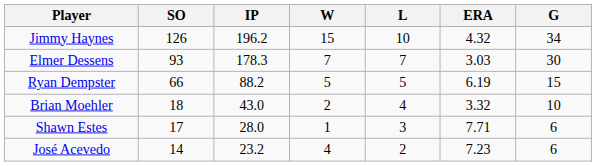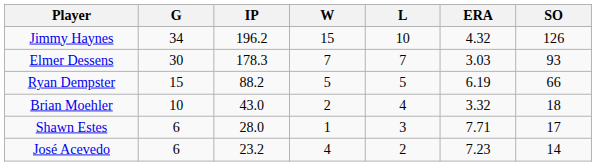 <table class="wikitable sortable">
 <tr>
 <th bgcolor="#DDDDFF" width="16%">Player</th>
-<th bgcolor="#DDDDFF" width="9%">SO</th>
+<th bgcolor="#DDDDFF" width="9%">G</th>
 <th bgcolor="#DDDDFF" width="9%">IP</th>
 <th bgcolor="#DDDDFF" width="9%">W</th>
 <th bgcolor="#DDDDFF" width="9%">L</th>
 <th bgcolor="#DDDDFF" width="9%">ERA</th>
-<th bgcolor="#DDDDFF" width="9%">G</th>
+<th bgcolor="#DDDDFF" width="9%">SO</th>
 </tr>
 <tr align="center">
 <td><a href='#'>Jimmy Haynes</a></td>
-<td>126</td>
+<td>34</td>
 <td>196.2</td>
 <td>15</td>
 <td>10</td>
 <td>4.32</td>
-<td>34</td>
+<td>126</td>
 </tr>
 <tr align=center>
 <td><a href='#'>Elmer Dessens</a></td>
-<td>93</td>
+<td>30</td>
 <td>178.3</td>
 <td>7</td>
 <td>7</td>
 <td>3.03</td>
-<td>30</td>
+<td>93</td>
 </tr>
 <tr align="center">
 <td><a href='#'>Ryan Dempster</a></td>
-<td>66</td>
+<td>15</td>
 <td>88.2</td>
 <td>5</td>
 <td>5</td>
 <td>6.19</td>
-<td>15</td>
+<td>66</td>
 </tr>
 <tr align=center>
 <td><a href='#'>Brian Moehler</a></td>
-<td>18</td>
+<td>10</td>
 <td>43.0</td>
 <td>2</td>
 <td>4</td>
 <td>3.32</td>
-<td>10</td>
+<td>18</td>
 </tr>
 <tr align=center>
 <td><a href='#'>Shawn Estes</a></td>
-<td>17</td>
+<td>6</td>
 <td>28.0</td>
 <td>1</td>
 <td>3</td>
 <td>7.71</td>
-<td>6</td>
+<td>17</td>
 </tr>
 <tr align=center>
 <td><a href='#'>José Acevedo</a></td>
-<td>14</td>
+<td>6</td>
 <td>23.2</td>
 <td>4</td>
 <td>2</td>
 <td>7.23</td>
-<td>6</td>
+<td>14</td>
 </tr>
 </table>
